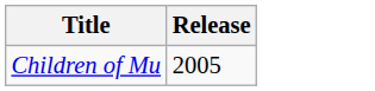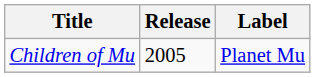 <table class="wikitable sortable" style="font-size: 95%;">
 <tr>
 <th align="left">Title</th>
 <th align="left">Release</th>
+<th align="left">Label</th>
 </tr>
 <tr>
 <td align="left"><em><a href='#'>Children of Mu</a></em></td>
 <td align="left">2005</td>
+<td align="left"><a href='#'>Planet Mu</a></td>
 </tr>
 </table>
